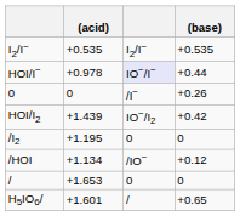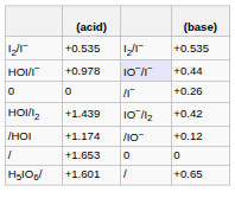 <table class="wikitable" style="float:right; width:25%;">
 <tr>
 <th></th>
 <th><br>(acid)</th>
 <th></th>
 <th><br>(base)</th>
 </tr>
 <tr>
 <td>I<sub>2</sub>/I<sup>−</sup></td>
 <td>+0.535</td>
 <td>I<sub>2</sub>/I<sup>−</sup></td>
 <td>+0.535</td>
 </tr>
 <tr>
 <td>HOI/I<sup>−</sup></td>
 <td>+0.978</td>
 <td style="background: lavender;">IO<sup>−</sup>/I<sup>−</sup></td>
 <td>+0.44</td>
 </tr>
 <tr>
 <td>0</td>
 <td>0</td>
 <td>/I<sup>−</sup></td>
 <td>+0.26</td>
 </tr>
 <tr>
 <td>HOI/I<sub>2</sub></td>
 <td>+1.439</td>
 <td>IO<sup>−</sup>/I<sub>2</sub></td>
 <td>+0.42</td>
 </tr>
 <tr>
-<td>/I<sub>2</sub></td>
-<td>+1.195</td>
-<td>0</td>
-<td>0</td>
-</tr>
-<tr>
 <td>/HOI</td>
-<td>+1.134</td>
+<td>+1.174</td>
 <td>/IO<sup>−</sup></td>
 <td>+0.12</td>
 </tr>
 <tr>
 <td>/</td>
 <td>+1.653</td>
 <td>0</td>
 <td>0</td>
 </tr>
 <tr>
 <td>H<sub>5</sub>IO<sub>6</sub>/</td>
 <td>+1.601</td>
 <td>/</td>
 <td>+0.65</td>
 </tr>
 </table>
